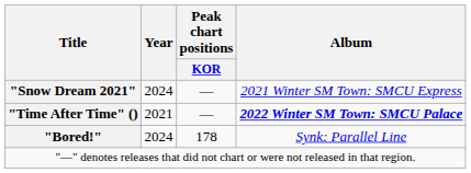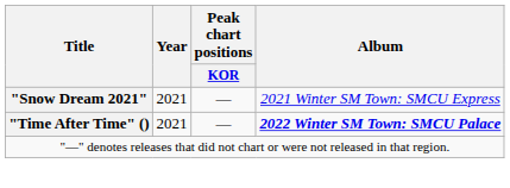 <table class="wikitable plainrowheaders" style="text-align:center">
 <tr>
 <th scope="col" rowspan="2">Title</th>
 <th scope="col" rowspan="2">Year</th>
 <th scope="col">Peak chart<br>positions</th>
 <th scope="col" rowspan="2">Album</th>
 </tr>
 <tr>
 <th scope="col" style="font-size:90%; width:2.75em"><a href='#'>KOR</a><br></th>
 </tr>
 <tr>
 <th scope="row">"Snow Dream 2021"<br></th>
-<td>2024</td>
+<td>2021</td>
 <td>—</td>
 <td><em><a href='#'>2021 Winter SM Town: SMCU Express</a></em></td>
 </tr>
 <tr>
 <th scope="row">"Time After Time" ()<br></th>
 <td>2021</td>
 <td>—</td>
 <td><strong><em><a href='#'>2022 Winter SM Town: SMCU Palace</a></em></strong></td>
 </tr>
 <tr>
-<th scope="row">"Bored!"</th>
-<td>2024</td>
-<td>178</td>
-<td><em><a href='#'>Synk: Parallel Line</a></em></td>
-</tr>
-<tr>
 <td colspan="4" style="font-size:85%">"—" denotes releases that did not chart or were not released in that region.</td>
 </tr>
 </table>
